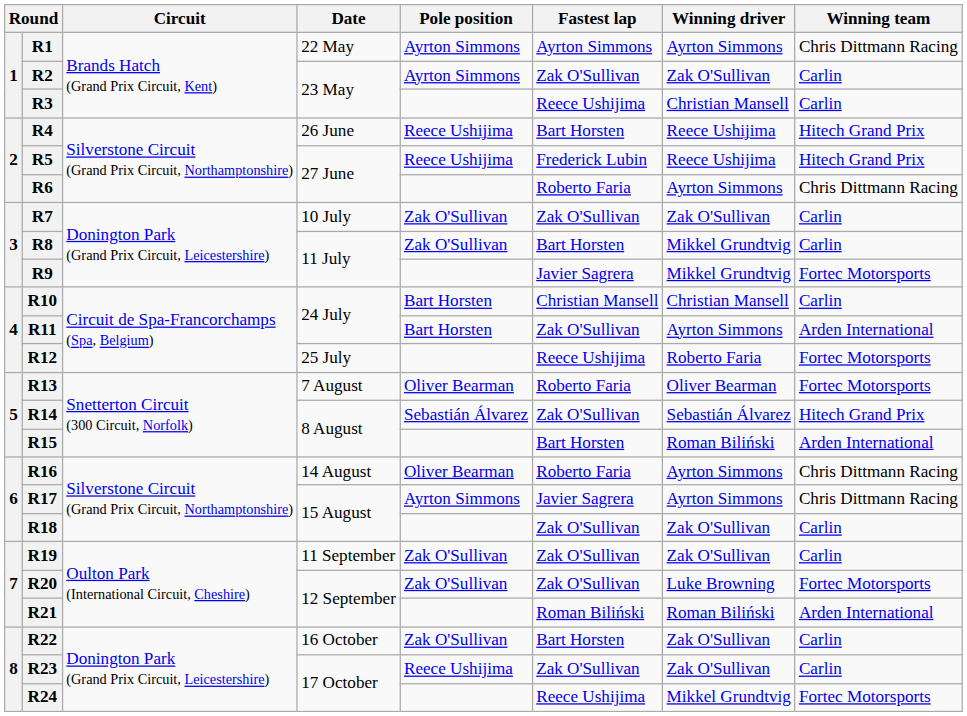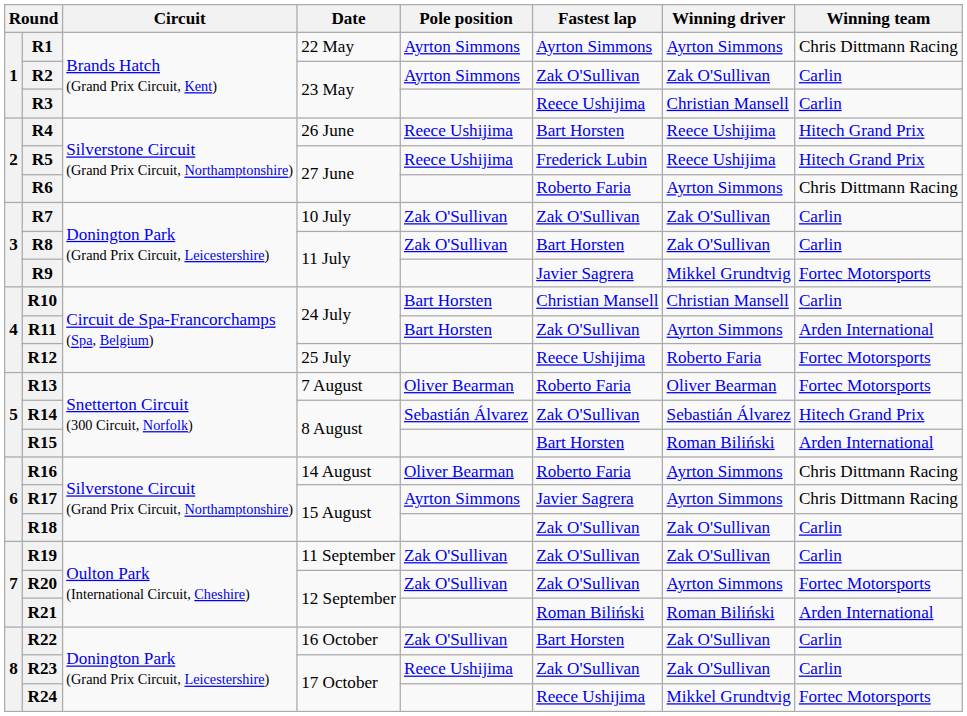 <table class="wikitable" style="font-size: 85%">
 <tr>
 <th colspan="2">Round</th>
 <th>Circuit</th>
 <th>Date</th>
 <th>Pole position</th>
 <th>Fastest lap</th>
 <th>Winning driver</th>
 <th>Winning team</th>
 </tr>
 <tr>
 <th rowspan="3">1</th>
 <th>R1</th>
 <td rowspan="3"><a href='#'>Brands Hatch</a><br><small>(Grand Prix Circuit, <a href='#'>Kent</a>)</small></td>
 <td>22 May</td>
 <td> <a href='#'>Ayrton Simmons</a></td>
 <td> <a href='#'>Ayrton Simmons</a></td>
 <td> <a href='#'>Ayrton Simmons</a></td>
 <td>Chris Dittmann Racing</td>
 </tr>
 <tr>
 <th>R2</th>
 <td rowspan="2">23 May</td>
 <td> <a href='#'>Ayrton Simmons</a></td>
 <td> <a href='#'>Zak O'Sullivan</a></td>
 <td> <a href='#'>Zak O'Sullivan</a></td>
 <td><a href='#'>Carlin</a></td>
 </tr>
 <tr>
 <th>R3</th>
 <td></td>
 <td> <a href='#'>Reece Ushijima</a></td>
 <td> <a href='#'>Christian Mansell</a></td>
 <td><a href='#'>Carlin</a></td>
 </tr>
 <tr>
 <th rowspan="3">2</th>
 <th>R4</th>
 <td rowspan="3"><a href='#'>Silverstone Circuit</a><br><small>(Grand Prix Circuit, <a href='#'>Northamptonshire</a>)</small></td>
 <td>26 June</td>
 <td> <a href='#'>Reece Ushijima</a></td>
 <td> <a href='#'>Bart Horsten</a></td>
 <td> <a href='#'>Reece Ushijima</a></td>
 <td><a href='#'>Hitech Grand Prix</a></td>
 </tr>
 <tr>
 <th>R5</th>
 <td rowspan="2">27 June</td>
 <td> <a href='#'>Reece Ushijima</a></td>
 <td> <a href='#'>Frederick Lubin</a></td>
 <td> <a href='#'>Reece Ushijima</a></td>
 <td><a href='#'>Hitech Grand Prix</a></td>
 </tr>
 <tr>
 <th>R6</th>
 <td></td>
 <td> <a href='#'>Roberto Faria</a></td>
 <td> <a href='#'>Ayrton Simmons</a></td>
 <td>Chris Dittmann Racing</td>
 </tr>
 <tr>
 <th rowspan="3">3</th>
 <th>R7</th>
 <td rowspan="3"><a href='#'>Donington Park</a><br><small>(Grand Prix Circuit, <a href='#'>Leicestershire</a>)</small></td>
 <td>10 July</td>
 <td> <a href='#'>Zak O'Sullivan</a></td>
 <td> <a href='#'>Zak O'Sullivan</a></td>
 <td> <a href='#'>Zak O'Sullivan</a></td>
 <td><a href='#'>Carlin</a></td>
 </tr>
 <tr>
 <th>R8</th>
 <td rowspan="2">11 July</td>
 <td> <a href='#'>Zak O'Sullivan</a></td>
 <td> <a href='#'>Bart Horsten</a></td>
-<td> <a href='#'>Mikkel Grundtvig</a></td>
+<td> <a href='#'>Zak O'Sullivan</a></td>
 <td><a href='#'>Carlin</a></td>
 </tr>
 <tr>
 <th>R9</th>
 <td></td>
 <td> <a href='#'>Javier Sagrera</a></td>
 <td> <a href='#'>Mikkel Grundtvig</a></td>
 <td><a href='#'>Fortec Motorsports</a></td>
 </tr>
 <tr>
 <th rowspan="3">4</th>
 <th>R10</th>
 <td rowspan="3"><a href='#'>Circuit de Spa-Francorchamps</a><br><small>(<a href='#'>Spa</a>, <a href='#'>Belgium</a>)</small></td>
 <td rowspan="2">24 July</td>
 <td> <a href='#'>Bart Horsten</a></td>
 <td> <a href='#'>Christian Mansell</a></td>
 <td> <a href='#'>Christian Mansell</a></td>
 <td><a href='#'>Carlin</a></td>
 </tr>
 <tr>
 <th>R11</th>
 <td> <a href='#'>Bart Horsten</a></td>
 <td> <a href='#'>Zak O'Sullivan</a></td>
 <td> <a href='#'>Ayrton Simmons</a></td>
 <td><a href='#'>Arden International</a></td>
 </tr>
 <tr>
 <th>R12</th>
 <td>25 July</td>
 <td></td>
 <td> <a href='#'>Reece Ushijima</a></td>
 <td> <a href='#'>Roberto Faria</a></td>
 <td><a href='#'>Fortec Motorsports</a></td>
 </tr>
 <tr>
 <th rowspan="3">5</th>
 <th>R13</th>
 <td rowspan="3"><a href='#'>Snetterton Circuit</a><br><small>(300 Circuit, <a href='#'>Norfolk</a>)</small></td>
 <td>7 August</td>
 <td> <a href='#'>Oliver Bearman</a></td>
 <td> <a href='#'>Roberto Faria</a></td>
 <td> <a href='#'>Oliver Bearman</a></td>
 <td><a href='#'>Fortec Motorsports</a></td>
 </tr>
 <tr>
 <th>R14</th>
 <td rowspan="2">8 August</td>
 <td> <a href='#'>Sebastián Álvarez</a></td>
 <td> <a href='#'>Zak O'Sullivan</a></td>
 <td> <a href='#'>Sebastián Álvarez</a></td>
 <td><a href='#'>Hitech Grand Prix</a></td>
 </tr>
 <tr>
 <th>R15</th>
 <td></td>
 <td> <a href='#'>Bart Horsten</a></td>
 <td> <a href='#'>Roman Biliński</a></td>
 <td><a href='#'>Arden International</a></td>
 </tr>
 <tr>
 <th rowspan="3">6</th>
 <th>R16</th>
 <td rowspan="3"><a href='#'>Silverstone Circuit</a><br><small>(Grand Prix Circuit, <a href='#'>Northamptonshire</a>)</small></td>
 <td>14 August</td>
 <td> <a href='#'>Oliver Bearman</a></td>
 <td> <a href='#'>Roberto Faria</a></td>
 <td> <a href='#'>Ayrton Simmons</a></td>
 <td>Chris Dittmann Racing</td>
 </tr>
 <tr>
 <th>R17</th>
 <td rowspan="2">15 August</td>
 <td> <a href='#'>Ayrton Simmons</a></td>
 <td> <a href='#'>Javier Sagrera</a></td>
 <td> <a href='#'>Ayrton Simmons</a></td>
 <td>Chris Dittmann Racing</td>
 </tr>
 <tr>
 <th>R18</th>
 <td></td>
 <td> <a href='#'>Zak O'Sullivan</a></td>
 <td> <a href='#'>Zak O'Sullivan</a></td>
 <td><a href='#'>Carlin</a></td>
 </tr>
 <tr>
 <th rowspan="3">7</th>
 <th>R19</th>
 <td rowspan="3"><a href='#'>Oulton Park</a><br><small>(International Circuit, <a href='#'>Cheshire</a>)</small></td>
 <td>11 September</td>
 <td> <a href='#'>Zak O'Sullivan</a></td>
 <td> <a href='#'>Zak O'Sullivan</a></td>
 <td> <a href='#'>Zak O'Sullivan</a></td>
 <td><a href='#'>Carlin</a></td>
 </tr>
 <tr>
 <th>R20</th>
 <td rowspan="2">12 September</td>
 <td> <a href='#'>Zak O'Sullivan</a></td>
 <td> <a href='#'>Zak O'Sullivan</a></td>
-<td> <a href='#'>Luke Browning</a></td>
+<td> <a href='#'>Ayrton Simmons</a></td>
 <td><a href='#'>Fortec Motorsports</a></td>
 </tr>
 <tr>
 <th>R21</th>
 <td></td>
 <td> <a href='#'>Roman Biliński</a></td>
 <td> <a href='#'>Roman Biliński</a></td>
 <td><a href='#'>Arden International</a></td>
 </tr>
 <tr>
 <th rowspan="3">8</th>
 <th>R22</th>
 <td rowspan="3"><a href='#'>Donington Park</a><br><small>(Grand Prix Circuit, <a href='#'>Leicestershire</a>)</small></td>
 <td>16 October</td>
 <td> <a href='#'>Zak O'Sullivan</a></td>
 <td> <a href='#'>Bart Horsten</a></td>
 <td> <a href='#'>Zak O'Sullivan</a></td>
 <td><a href='#'>Carlin</a></td>
 </tr>
 <tr>
 <th>R23</th>
 <td rowspan="2">17 October</td>
 <td> <a href='#'>Reece Ushijima</a></td>
 <td> <a href='#'>Zak O'Sullivan</a></td>
 <td> <a href='#'>Zak O'Sullivan</a></td>
 <td><a href='#'>Carlin</a></td>
 </tr>
 <tr>
 <th>R24</th>
 <td></td>
 <td> <a href='#'>Reece Ushijima</a></td>
 <td> <a href='#'>Mikkel Grundtvig</a></td>
 <td><a href='#'>Fortec Motorsports</a></td>
 </tr>
 </table>
